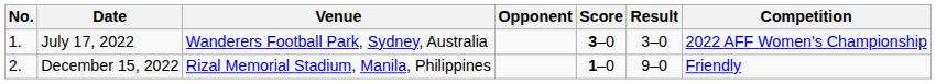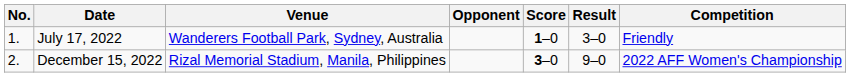 <table class="wikitable">
 <tr>
 <th>No.</th>
 <th>Date</th>
 <th>Venue</th>
 <th>Opponent</th>
 <th>Score</th>
 <th>Result</th>
 <th>Competition</th>
 </tr>
 <tr>
 <td>1.</td>
 <td>July 17, 2022</td>
 <td><a href='#'>Wanderers Football Park</a>, <a href='#'>Sydney</a>, Australia</td>
 <td></td>
-<td align=center><strong>3</strong>–0</td>
+<td align=center><strong>1</strong>–0</td>
 <td align=center>3–0</td>
-<td><a href='#'>2022 AFF Women's Championship</a></td>
+<td><a href='#'>Friendly</a></td>
 </tr>
 <tr>
 <td>2.</td>
 <td>December 15, 2022</td>
 <td><a href='#'>Rizal Memorial Stadium</a>, <a href='#'>Manila</a>, Philippines</td>
 <td></td>
-<td align=center><strong>1</strong>–0</td>
+<td align=center><strong>3</strong>–0</td>
 <td align=center>9–0</td>
-<td><a href='#'>Friendly</a></td>
+<td><a href='#'>2022 AFF Women's Championship</a></td>
 </tr>
 </table>
